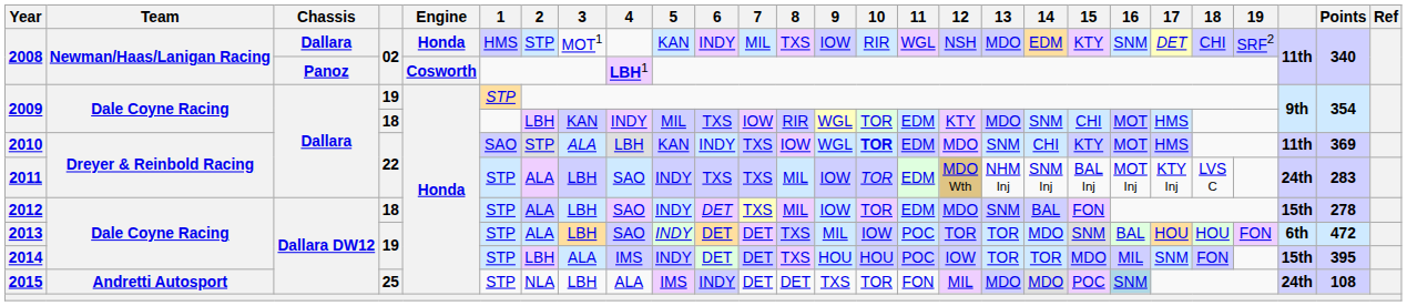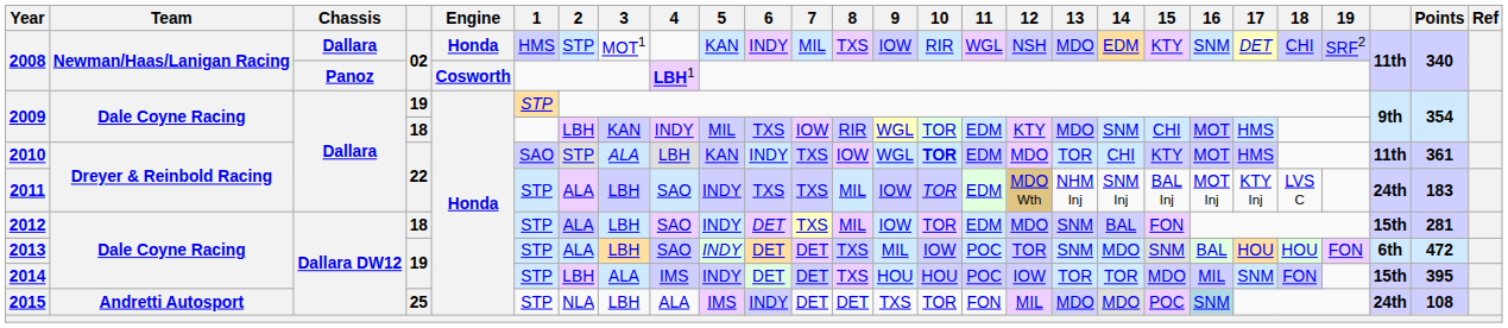 <table class="wikitable" style="text-align:center; font-size:85%">
 <tr>
 <th scope=col>Year</th>
 <th scope=col>Team</th>
 <th scope=col>Chassis</th>
 <th scope=col></th>
 <th scope=col>Engine</th>
 <th scope=col>1</th>
 <th scope=col>2</th>
 <th scope=col>3</th>
 <th scope=col>4</th>
 <th scope=col>5</th>
 <th scope=col>6</th>
 <th scope=col>7</th>
 <th scope=col>8</th>
 <th scope=col>9</th>
 <th scope=col>10</th>
 <th scope=col>11</th>
 <th scope=col>12</th>
 <th scope=col>13</th>
 <th scope=col>14</th>
 <th scope=col>15</th>
 <th scope=col>16</th>
 <th scope=col>17</th>
 <th scope=col>18</th>
 <th scope=col>19</th>
 <th scope=col></th>
 <th scope=col>Points</th>
 <th scope=col>Ref</th>
 </tr>
 <tr>
 <th rowspan=2><a href='#'>2008</a></th>
 <th rowspan=2 nowrap><a href='#'>Newman/Haas/Lanigan Racing</a></th>
 <th><a href='#'>Dallara</a></th>
 <th rowspan=2>02</th>
 <th><a href='#'>Honda</a></th>
 <td style="background:#CFCFFF;"><a href='#'>HMS</a><br></td>
 <td style="background:#CFEAFF;"><a href='#'>STP</a><br></td>
 <td><a href='#'>MOT</a><sup>1</sup></td>
 <td></td>
 <td style="background:#CFEAFF;"><a href='#'>KAN</a><br></td>
 <td style="background:#EFCFFF;"><a href='#'>INDY</a><br></td>
 <td style="background:#CFEAFF;"><a href='#'>MIL</a><br></td>
 <td style="background:#EFCFFF;"><a href='#'>TXS</a><br></td>
 <td style="background:#CFCFFF;"><a href='#'>IOW</a><br></td>
 <td style="background:#CFEAFF;"><a href='#'>RIR</a><br></td>
 <td style="background:#EFCFFF;"><a href='#'>WGL</a><br></td>
 <td style="background:#CFCFFF;"><a href='#'>NSH</a><br></td>
 <td style="background:#CFCFFF;"><a href='#'>MDO</a><br></td>
 <td style="background:#FFDF9F;"><a href='#'>EDM</a><br></td>
 <td style="background:#EFCFFF;"><a href='#'>KTY</a><br></td>
 <td style="background:#CFEAFF;"><a href='#'>SNM</a><br></td>
 <td style="background:#FFFFBF;"><em><a href='#'>DET</a></em><br></td>
 <td style="background:#CFCFFF;"><a href='#'>CHI</a><br></td>
 <td style="background:#CFCFFF;"><a href='#'>SRF</a><sup>2</sup><br></td>
 <th rowspan=2 style="background:#CFCFFF;">11th</th>
 <th rowspan=2 style="background:#CFCFFF;">340</th>
 <th rowspan=2></th>
 </tr>
 <tr>
 <th><a href='#'>Panoz</a></th>
 <th><a href='#'>Cosworth</a></th>
 <td colspan=3></td>
 <td style="background:#EFCFFF;"><strong><a href='#'>LBH</a></strong><sup>1</sup><br></td>
 <td colspan=15></td>
 </tr>
 <tr>
 <th rowspan=2><a href='#'>2009</a></th>
 <th rowspan=2 nowrap><a href='#'>Dale Coyne Racing</a></th>
 <th rowspan=4><a href='#'>Dallara</a></th>
 <th>19</th>
 <th rowspan=8><a href='#'>Honda</a></th>
 <td style="background:#FFDF9F;"><em><a href='#'>STP</a></em><br></td>
 <td colspan=18></td>
 <th rowspan=2 style="background:#CFEAFF;">9th</th>
 <th rowspan=2 style="background:#CFEAFF;">354</th>
 <th rowspan=2></th>
 </tr>
 <tr>
 <th>18</th>
 <td colspan=1></td>
 <td style="background:#EFCFFF;"><a href='#'>LBH</a><br></td>
 <td style="background:#CFCFFF;"><a href='#'>KAN</a><br></td>
 <td style="background:#EFCFFF;"><a href='#'>INDY</a><br></td>
 <td style="background:#CFCFFF;"><a href='#'>MIL</a><br></td>
 <td style="background:#CFCFFF;"><a href='#'>TXS</a><br></td>
 <td style="background:#EFCFFF;"><a href='#'>IOW</a><br></td>
 <td style="background:#CFCFFF;"><a href='#'>RIR</a><br></td>
 <td style="background:#FFFFBF;"><a href='#'>WGL</a><br></td>
 <td style="background:#DFFFDF;"><a href='#'>TOR</a><br></td>
 <td style="background:#CFEAFF;"><a href='#'>EDM</a><br></td>
 <td style="background:#EFCFFF;"><a href='#'>KTY</a><br></td>
 <td style="background:#CFCFFF;"><a href='#'>MDO</a><br></td>
 <td style="background:#CFEAFF;"><a href='#'>SNM</a><br></td>
 <td style="background:#CFEAFF;"><a href='#'>CHI</a><br></td>
 <td style="background:#CFCFFF;"><a href='#'>MOT</a><br></td>
 <td style="background:#CFEAFF;"><a href='#'>HMS</a><br></td>
 </tr>
 <tr>
 <th><a href='#'>2010</a></th>
 <th rowspan=2 nowrap><a href='#'>Dreyer & Reinbold Racing</a></th>
 <th rowspan=2>22</th>
 <td style="background:#CFCFFF;"><a href='#'>SAO</a><br></td>
 <td style="background:#DFDFDF;"><a href='#'>STP</a><br></td>
 <td style="background:#CFEAFF;"><em><a href='#'>ALA</a></em><br></td>
 <td style="background:#DFDFDF;"><a href='#'>LBH</a><br></td>
 <td style="background:#CFCFFF;"><a href='#'>KAN</a><br></td>
 <td style="background:#CFEAFF;"><a href='#'>INDY</a><br></td>
 <td style="background:#CFCFFF;"><a href='#'>TXS</a><br></td>
 <td style="background:#EFCFFF;"><a href='#'>IOW</a><br></td>
 <td style="background:#CFEAFF;"><a href='#'>WGL</a><br></td>
 <td style="background:#CFEAFF;"><strong><a href='#'>TOR</a></strong><br></td>
 <td style="background:#CFCFFF;"><a href='#'>EDM</a><br></td>
 <td style="background:#EFCFFF;"><a href='#'>MDO</a><br></td>
-<td style="background:#CFEAFF;"><a href='#'>SNM</a><br></td>
+<td style="background:#CFEAFF;"><a href='#'>TOR</a><br></td>
 <td style="background:#CFEAFF;"><a href='#'>CHI</a><br></td>
 <td style="background:#CFCFFF;"><a href='#'>KTY</a><br></td>
 <td style="background:#CFCFFF;"><a href='#'>MOT</a><br></td>
 <td style="background:#CFCFFF;"><a href='#'>HMS</a><br></td>
 <td colspan=2></td>
 <th style="background:#CFCFFF;">11th</th>
-<th style="background:#CFCFFF;">369</th>
+<th style="background:#CFCFFF;">361</th>
 <th></th>
 </tr>
 <tr>
 <th><a href='#'>2011</a></th>
 <td style="background:#CFEAFF;"><a href='#'>STP</a><br></td>
 <td style="background:#efcfff;"><a href='#'>ALA</a><br></td>
 <td style="background:#CFCFFF;"><a href='#'>LBH</a><br></td>
 <td style="background:#CFEAFF;"><a href='#'>SAO</a><br></td>
 <td style="background:#CFCFFF;"><a href='#'>INDY</a><br></td>
 <td style="background:#CFCFFF;"><a href='#'>TXS</a><br></td>
 <td style="background:#CFCFFF;"><a href='#'>TXS</a><br></td>
 <td style="background:#CFEAFF;"><a href='#'>MIL</a><br></td>
 <td style="background:#CFCFFF;"><a href='#'>IOW</a><br></td>
 <td style="background:#CFCFFF;"><em><a href='#'>TOR</a></em><br></td>
 <td style="background:#DFFFDF;"><a href='#'>EDM</a><br></td>
 <td style="background:#DFC484;"><a href='#'>MDO</a><br><small>Wth</small></td>
 <td><a href='#'>NHM</a><br><small>Inj</small></td>
 <td><a href='#'>SNM</a><br><small>Inj</small></td>
 <td><a href='#'>BAL</a><br><small>Inj</small></td>
 <td><a href='#'>MOT</a><br><small>Inj</small></td>
 <td><a href='#'>KTY</a><br><small>Inj</small></td>
 <td><a href='#'>LVS</a><br><small>C</small></td>
 <td></td>
 <th style="background:#CFCFFF;">24th</th>
-<th style="background:#CFCFFF;">283</th>
+<th style="background:#CFCFFF;">183</th>
 <th></th>
 </tr>
 <tr>
 <th><a href='#'>2012</a></th>
 <th rowspan=3 nowrap><a href='#'>Dale Coyne Racing</a></th>
 <th rowspan=4 nowrap><a href='#'>Dallara DW12</a></th>
 <th>18</th>
 <td style="background:#CFEAFF;"><a href='#'>STP</a><br></td>
 <td style="background:#CFCFFF;"><a href='#'>ALA</a><br></td>
 <td style="background:#CFEAFF;"><a href='#'>LBH</a><br></td>
 <td style="background:#EFCFFF;"><a href='#'>SAO</a><br></td>
 <td style="background:#CFEAFF;"><a href='#'>INDY</a><br></td>
 <td style="background:#EFCFFF;"><em><a href='#'>DET</a></em><br></td>
 <td style="background:#FFFFBF;"><a href='#'>TXS</a><br></td>
 <td style="background:#EFCFFF;"><a href='#'>MIL</a><br></td>
 <td style="background:#CFEAFF;"><a href='#'>IOW</a><br></td>
 <td style="background:#EFCFFF;"><a href='#'>TOR</a><br></td>
 <td style="background:#CFEAFF;"><a href='#'>EDM</a><br></td>
 <td style="background:#CFCFFF;"><a href='#'>MDO</a><br></td>
 <td style="background:#CFCFFF;"><a href='#'>SNM</a><br></td>
 <td style="background:#CFCFFF;"><a href='#'>BAL</a><br></td>
 <td style="background:#EFCFFF;"><a href='#'>FON</a><br></td>
 <td colspan=4></td>
 <th style="background:#CFCFFF;">15th</th>
-<th style="background:#CFCFFF;">278</th>
+<th style="background:#CFCFFF;">281</th>
 <th></th>
 </tr>
 <tr>
 <th><a href='#'>2013</a></th>
 <th rowspan=2>19</th>
 <td style="background:#CFEAFF;"><a href='#'>STP</a><br></td>
 <td style="background:#CFEAFF;"><a href='#'>ALA</a><br></td>
 <td style="background:#FFDF9F;"><a href='#'>LBH</a><br></td>
 <td style="background:#CFCFFF;"><a href='#'>SAO</a><br></td>
 <td style="background:#DFFFDF;"><em><a href='#'>INDY</a></em><br></td>
 <td style="background:#FFDF9F;"><a href='#'>DET</a><br></td>
 <td style="background:#EFCFFF;"><a href='#'>DET</a><br></td>
 <td style="background:#CFCFFF;"><a href='#'>TXS</a><br></td>
 <td style="background:#CFEAFF;"><a href='#'>MIL</a><br></td>
 <td style="background:#CFCFFF;"><a href='#'>IOW</a><br></td>
 <td style="background:#CFEAFF;"><a href='#'>POC</a><br></td>
 <td style="background:#CFCFFF;"><a href='#'>TOR</a><br></td>
-<td style="background:#CFEAFF;"><a href='#'>TOR</a><br></td>
+<td style="background:#CFEAFF;"><a href='#'>SNM</a><br></td>
 <td style="background:#CFEAFF;"><a href='#'>MDO</a><br></td>
 <td style="background:#DFDFDF;"><a href='#'>SNM</a><br></td>
 <td style="background:#DFFFDF;"><a href='#'>BAL</a><br></td>
 <td style="background:#FFDF9F;"><a href='#'>HOU</a><br></td>
 <td style="background:#DFFFDF;"><a href='#'>HOU</a><br></td>
 <td style="background:#EFCFFF;"><a href='#'>FON</a><br></td>
 <th style="background:#CFEAFF;">6th</th>
 <th style="background:#CFEAFF;">472</th>
 <th></th>
 </tr>
 <tr>
 <th><a href='#'>2014</a></th>
 <td style="background:#CFEAFF;"><a href='#'>STP</a><br></td>
 <td style="background:#EFCFFF;"><a href='#'>LBH</a><br></td>
 <td style="background:#CFEAFF;"><a href='#'>ALA</a><br></td>
 <td style="background:#CFCFFF;"><a href='#'>IMS</a><br></td>
 <td style="background:#CFCFFF;"><a href='#'>INDY</a> <br></td>
 <td style="background:#DFFFDF;"><a href='#'>DET</a><br></td>
 <td style="background:#CFCFFF;"><a href='#'>DET</a><br></td>
 <td style="background:#EFCFFF;"><a href='#'>TXS</a><br></td>
 <td style="background:#CFEAFF;"><a href='#'>HOU</a><br></td>
 <td style="background:#CFCFFF;"><a href='#'>HOU</a><br></td>
 <td style="background:#CFCFFF;"><a href='#'>POC</a><br></td>
 <td style="background:#CFCFFF;"><a href='#'>IOW</a><br></td>
 <td style="background:#CFEAFF;"><a href='#'>TOR</a><br></td>
 <td style="background:#CFEAFF;"><a href='#'>TOR</a><br></td>
 <td style="background:#CFCFFF;"><a href='#'>MDO</a><br></td>
 <td style="background:#CFCFFF;"><a href='#'>MIL</a><br></td>
 <td style="background:#CFEAFF;"><a href='#'>SNM</a><br></td>
 <td style="background:#CFCFFF;"><a href='#'>FON</a><br></td>
 <td></td>
 <th style="background:#CFCFFF;">15th</th>
 <th style="background:#CFCFFF;">395</th>
 <th></th>
 </tr>
 <tr>
 <th><a href='#'>2015</a></th>
 <th nowrap><a href='#'>Andretti Autosport</a></th>
 <th>25</th>
 <td><a href='#'>STP</a></td>
 <td><a href='#'>NLA</a></td>
 <td><a href='#'>LBH</a></td>
 <td><a href='#'>ALA</a></td>
 <td style="background:#EFCFFF;"><a href='#'>IMS</a><br></td>
 <td style="background:#CFCFFF;"><a href='#'>INDY</a><br></td>
 <td><a href='#'>DET</a></td>
 <td><a href='#'>DET</a></td>
 <td><a href='#'>TXS</a></td>
 <td><a href='#'>TOR</a></td>
 <td><a href='#'>FON</a></td>
 <td style="background:#EFCFFF;"><a href='#'>MIL</a><br></td>
 <td style="background:#CFCFFF;"><a href='#'>MDO</a><br></td>
 <td style="background:#DFDFDF;"><a href='#'>MDO</a><br></td>
 <td style="background:#EFCFFF;"><a href='#'>POC</a><br></td>
 <td style="background: lightblue;"><a href='#'>SNM</a></td>
 <td colspan=3></td>
 <th style="background:#CFCFFF;">24th</th>
 <th style="background:#CFCFFF;">108</th>
 <th></th>
 </tr>
 <tr>
 <th colspan="27"></th>
 </tr>
 </table>
